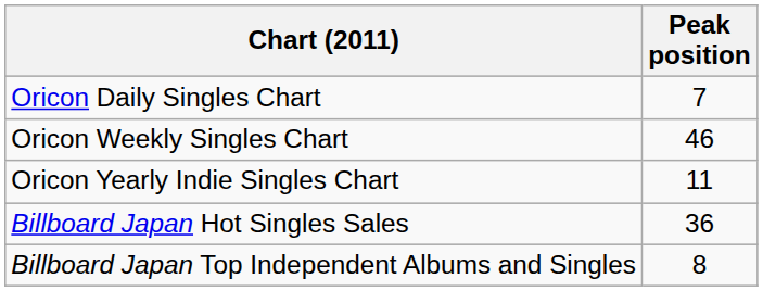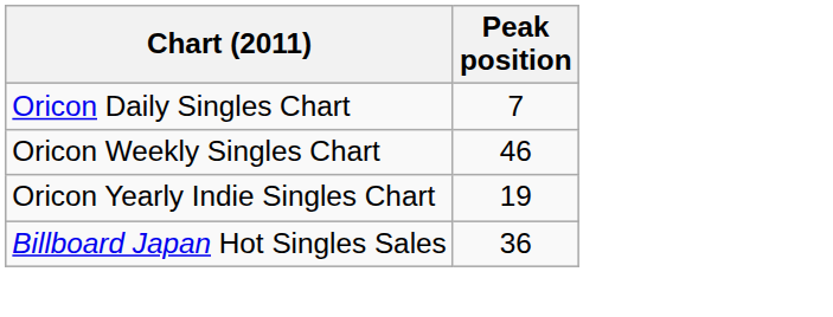 <table class="wikitable sortable" border="1">
 <tr>
 <th>Chart (2011)</th>
 <th>Peak<br>position</th>
 </tr>
 <tr>
 <td><a href='#'>Oricon</a> Daily Singles Chart</td>
 <td style="text-align:center;">7</td>
 </tr>
 <tr>
 <td>Oricon Weekly Singles Chart</td>
 <td align="center">46</td>
 </tr>
 <tr>
 <td>Oricon Yearly Indie Singles Chart</td>
-<td align="center">11</td>
+<td align="center">19</td>
 </tr>
 <tr>
 <td><em><a href='#'>Billboard Japan</a></em> Hot Singles Sales</td>
 <td align="center">36</td>
 </tr>
-<tr>
-<td><em>Billboard Japan</em> Top Independent Albums and Singles</td>
-<td align="center">8</td>
-</tr>
 </table>
